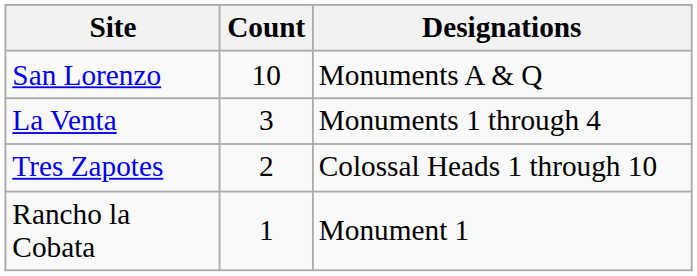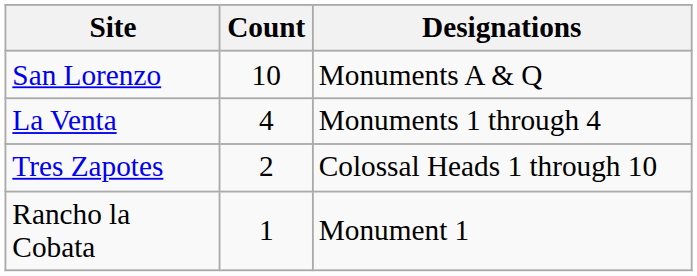 <table class="wikitable" style="margin:auto;">
 <tr>
 <th>Site</th>
 <th>Count</th>
 <th>Designations</th>
 </tr>
 <tr>
 <td style="width:110px"><a href='#'>San Lorenzo</a></td>
 <td style="width:40px" align="center">10</td>
 <td>Monuments A & Q</td>
 </tr>
 <tr>
 <td><a href='#'>La Venta</a></td>
-<td align="center">3</td>
+<td align="center">4</td>
 <td>Monuments 1 through 4</td>
 </tr>
 <tr>
 <td><a href='#'>Tres Zapotes</a></td>
 <td align="center">2</td>
 <td style="width:200px">Colossal Heads 1 through 10</td>
 </tr>
 <tr>
 <td>Rancho la Cobata</td>
 <td align="center">1</td>
 <td>Monument 1</td>
 </tr>
 </table>
